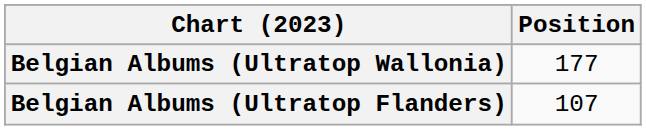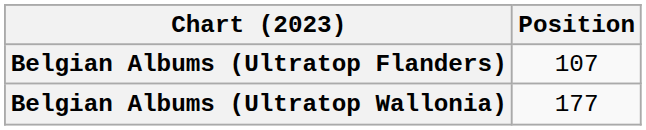 <table class="wikitable sortable plainrowheaders" style="text-align:center;">
 <tr>
 <th scope="col">Chart (2023)</th>
 <th scope="col">Position</th>
 </tr>
 <tr>
+<th scope="row">Belgian Albums (Ultratop Flanders)</th>
+<td>107</td>
+</tr>
+<tr>
 <th scope="row">Belgian Albums (Ultratop Wallonia)</th>
 <td>177</td>
 </tr>
-<tr>
-<th scope="row">Belgian Albums (Ultratop Flanders)</th>
-<td>107</td>
-</tr>
 </table>
